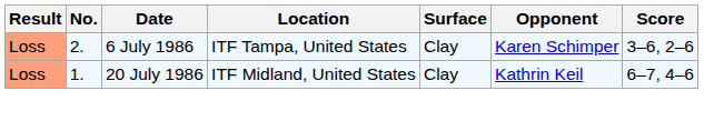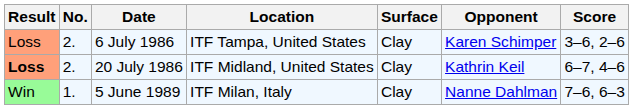 <table class="sortable wikitable" style=font-size:97%>
 <tr>
 <th>Result</th>
 <th>No.</th>
 <th>Date</th>
 <th>Location</th>
 <th>Surface</th>
 <th>Opponent</th>
 <th class="unsortable">Score</th>
 </tr>
 <tr bgcolor="#f0f8ff">
 <td style="background:#ffa07a;">Loss</td>
 <td>2.</td>
 <td>6 July 1986</td>
 <td>ITF Tampa, United States</td>
 <td>Clay</td>
 <td> <a href='#'>Karen Schimper</a></td>
 <td>3–6, 2–6</td>
 </tr>
 <tr style="background:#f0f8ff;">
-<td style="background:#ffa07a;">Loss</td>
-<td>1.</td>
+<td style="background:#ffa07a;"><strong>Loss</strong></td>
+<td>2.</td>
 <td>20 July 1986</td>
 <td>ITF Midland, United States</td>
 <td>Clay</td>
 <td> <a href='#'>Kathrin Keil</a></td>
 <td>6–7, 4–6</td>
 </tr>
+<tr bgcolor="#f0f8ff">
+<td style="background:#98fb98;">Win</td>
+<td>1.</td>
+<td>5 June 1989</td>
+<td>ITF Milan, Italy</td>
+<td>Clay</td>
+<td> <a href='#'>Nanne Dahlman</a></td>
+<td>7–6, 6–3</td>
+</tr>
 </table>
